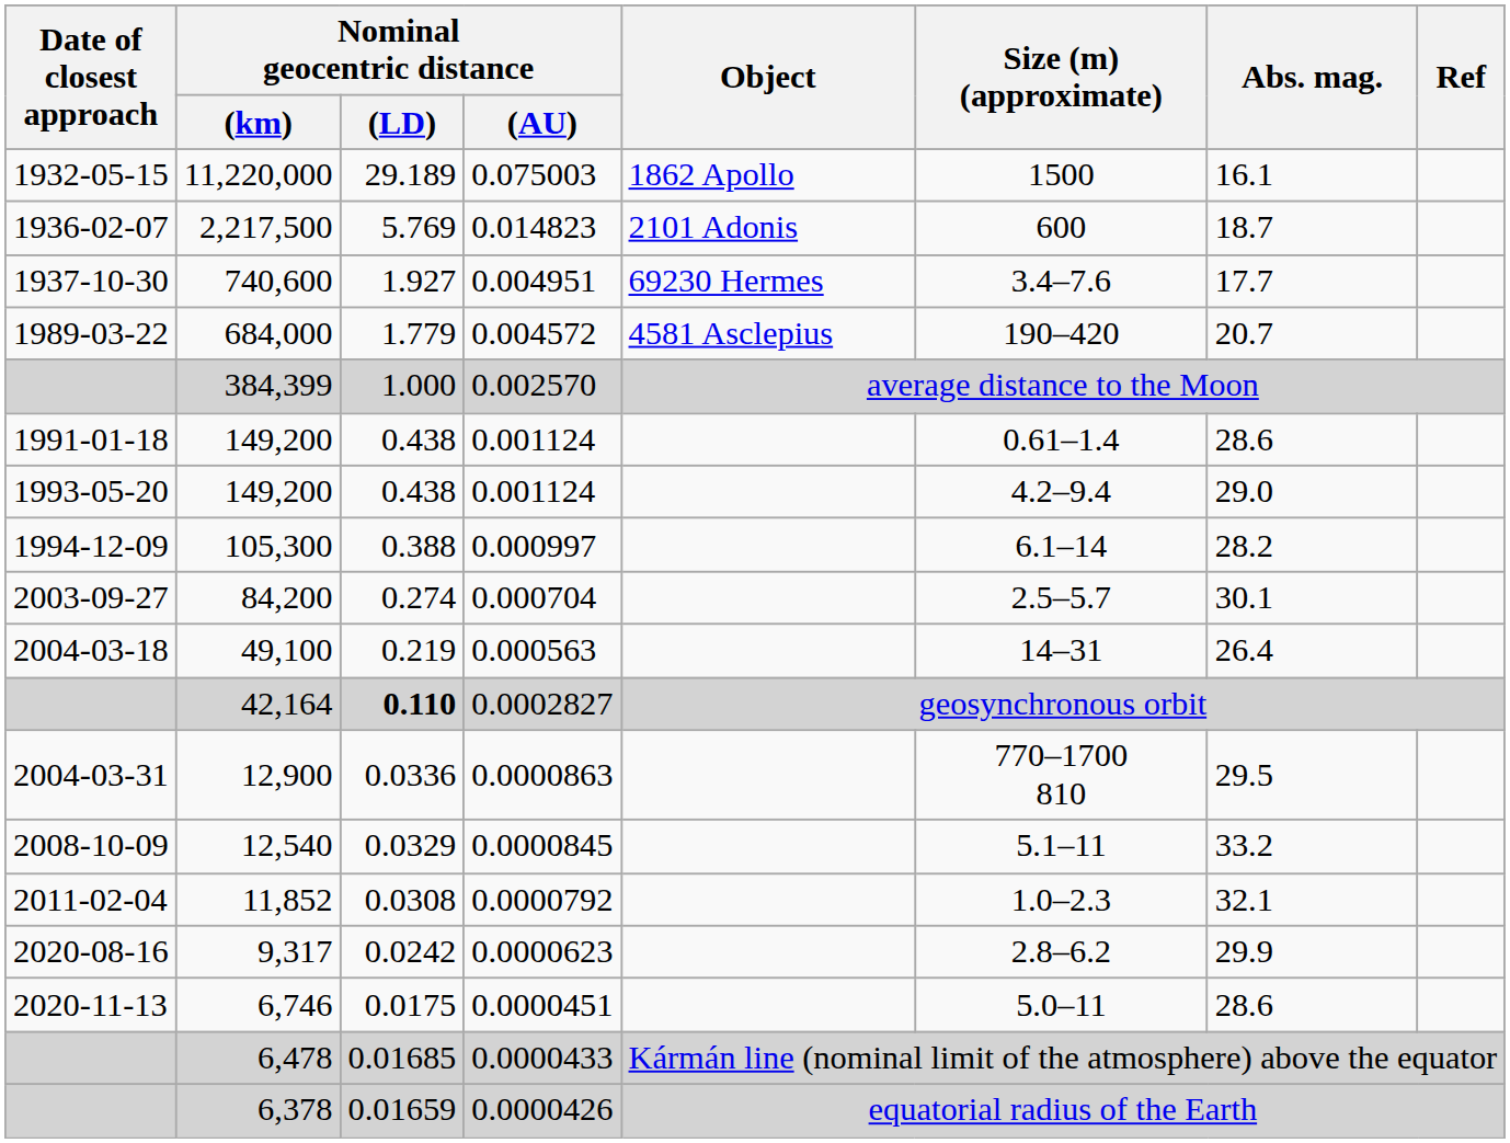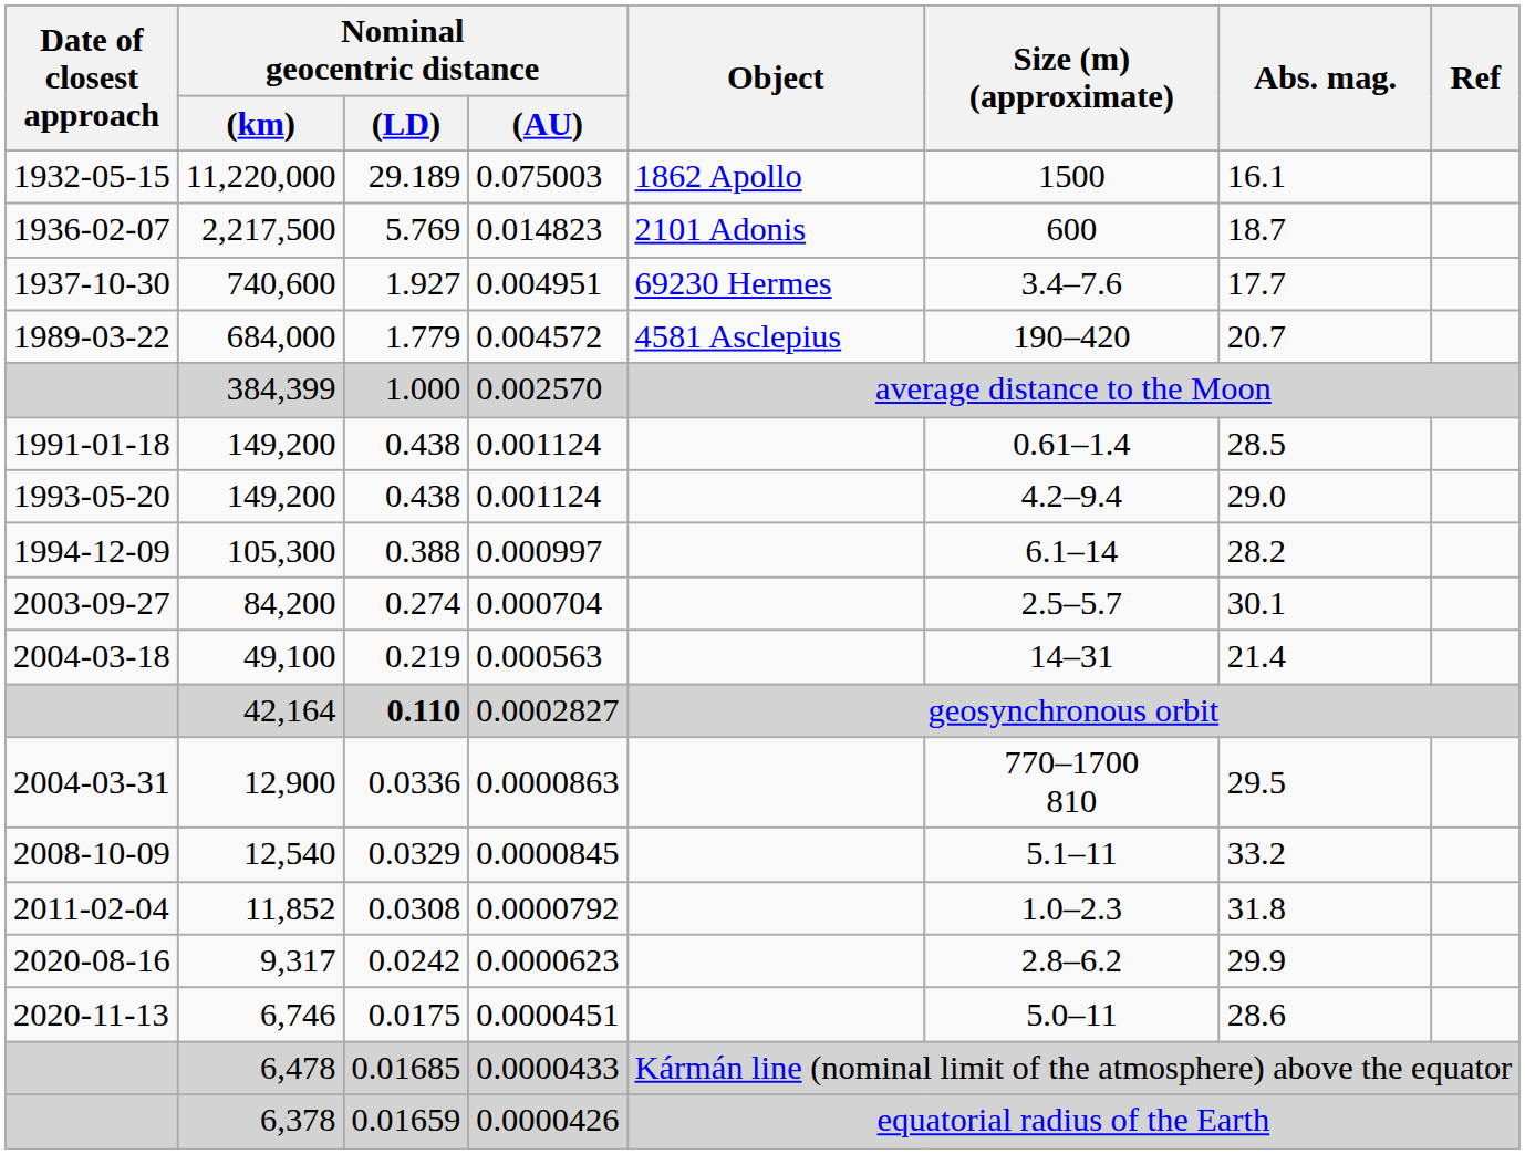 <table class="wikitable sortable">
 <tr>
 <th rowspan=2>Date of<br>closest<br>approach</th>
 <th colspan=3>Nominal<br>geocentric distance</th>
 <th rowspan=2>Object</th>
 <th rowspan=2>Size (m)<br>(approximate)</th>
 <th rowspan=2>Abs. mag.</th>
 <th rowspan=2>Ref</th>
 </tr>
 <tr>
 <th>(<a href='#'>km</a>)</th>
 <th>(<a href='#'>LD</a>)</th>
 <th>(<a href='#'>AU</a>)</th>
 </tr>
 <tr>
 <td>1932-05-15</td>
 <td align=right>11,220,000</td>
 <td align=right>29.189</td>
 <td>0.075003</td>
 <td><a href='#'>1862 Apollo</a></td>
 <td align=center>1500</td>
 <td>16.1</td>
 <td></td>
 </tr>
 <tr>
 <td>1936-02-07</td>
 <td align=right>2,217,500</td>
 <td align=right>5.769</td>
 <td>0.014823</td>
 <td><a href='#'>2101 Adonis</a></td>
 <td align=center>600</td>
 <td>18.7</td>
 <td></td>
 </tr>
 <tr>
 <td>1937-10-30</td>
 <td align=right>740,600</td>
 <td align=right>1.927</td>
 <td>0.004951</td>
 <td><a href='#'>69230 Hermes</a></td>
 <td align=center>3.4–7.6</td>
 <td>17.7</td>
 <td></td>
 </tr>
 <tr>
 <td>1989-03-22</td>
 <td align=right>684,000</td>
 <td align=right>1.779</td>
 <td>0.004572</td>
 <td><a href='#'>4581 Asclepius</a></td>
 <td align=center>190–420</td>
 <td>20.7</td>
 <td></td>
 </tr>
 <tr bgcolor=lightgrey>
 <td></td>
 <td align=right>384,399</td>
 <td align=right>1.000</td>
 <td>0.002570</td>
 <td colspan=4 align=center><a href='#'>average distance to the Moon</a></td>
 </tr>
 <tr>
 <td>1991-01-18</td>
 <td align=right>149,200</td>
 <td align=right>0.438</td>
 <td>0.001124</td>
 <td></td>
 <td align=center>0.61–1.4</td>
-<td>28.6</td>
+<td>28.5</td>
 <td></td>
 </tr>
 <tr>
 <td>1993-05-20</td>
 <td align=right>149,200</td>
 <td align=right>0.438</td>
 <td>0.001124</td>
 <td></td>
 <td align=center>4.2–9.4</td>
 <td>29.0</td>
 <td></td>
 </tr>
 <tr>
 <td>1994-12-09</td>
 <td align=right>105,300</td>
 <td align=right>0.388</td>
 <td>0.000997</td>
 <td></td>
 <td align=center>6.1–14</td>
 <td>28.2</td>
 <td></td>
 </tr>
 <tr>
 <td>2003-09-27</td>
 <td align=right>84,200</td>
 <td align=right>0.274</td>
 <td>0.000704</td>
 <td></td>
 <td align=center>2.5–5.7</td>
 <td>30.1</td>
 <td></td>
 </tr>
 <tr>
 <td>2004-03-18</td>
 <td align=right>49,100</td>
 <td align=right>0.219</td>
 <td>0.000563</td>
 <td></td>
 <td align=center>14–31</td>
-<td>26.4</td>
+<td>21.4</td>
 <td></td>
 </tr>
 <tr bgcolor=lightgrey>
 <td></td>
 <td align=right>42,164</td>
 <td align=right><strong>0.110</strong></td>
 <td>0.0002827</td>
 <td colspan=4 align=center><a href='#'>geosynchronous orbit</a></td>
 </tr>
 <tr>
 <td>2004-03-31</td>
 <td align=right>12,900</td>
 <td align=right>0.0336</td>
 <td>0.0000863</td>
 <td></td>
 <td align=center>770–1700<br>810</td>
 <td>29.5</td>
 <td></td>
 </tr>
 <tr>
 <td>2008-10-09</td>
 <td align=right>12,540</td>
 <td align=right>0.0329</td>
 <td>0.0000845</td>
 <td></td>
 <td align=center>5.1–11</td>
 <td>33.2</td>
 <td></td>
 </tr>
 <tr>
 <td>2011-02-04</td>
 <td align=right>11,852</td>
 <td align=right>0.0308</td>
 <td>0.0000792</td>
 <td></td>
 <td align=center>1.0–2.3</td>
-<td>32.1</td>
+<td>31.8</td>
 <td></td>
 </tr>
 <tr>
 <td>2020-08-16</td>
 <td align=right>9,317</td>
 <td align=right>0.0242</td>
 <td>0.0000623</td>
 <td></td>
 <td align=center>2.8–6.2</td>
 <td>29.9</td>
 <td></td>
 </tr>
 <tr>
 <td>2020-11-13</td>
 <td align=right>6,746</td>
 <td align=right>0.0175</td>
 <td>0.0000451</td>
 <td></td>
 <td align=center>5.0–11</td>
 <td>28.6</td>
 <td></td>
 </tr>
 <tr bgcolor=lightgrey>
 <td></td>
 <td align=right>6,478</td>
 <td align=right>0.01685</td>
 <td>0.0000433</td>
 <td colspan=4 align=center><a href='#'>Kármán line</a> (nominal limit of the atmosphere) above the equator</td>
 </tr>
 <tr bgcolor=lightgrey>
 <td></td>
 <td align=right>6,378</td>
 <td align=right>0.01659</td>
 <td>0.0000426</td>
 <td colspan=4 align=center><a href='#'>equatorial radius of the Earth</a></td>
 </tr>
 </table>
